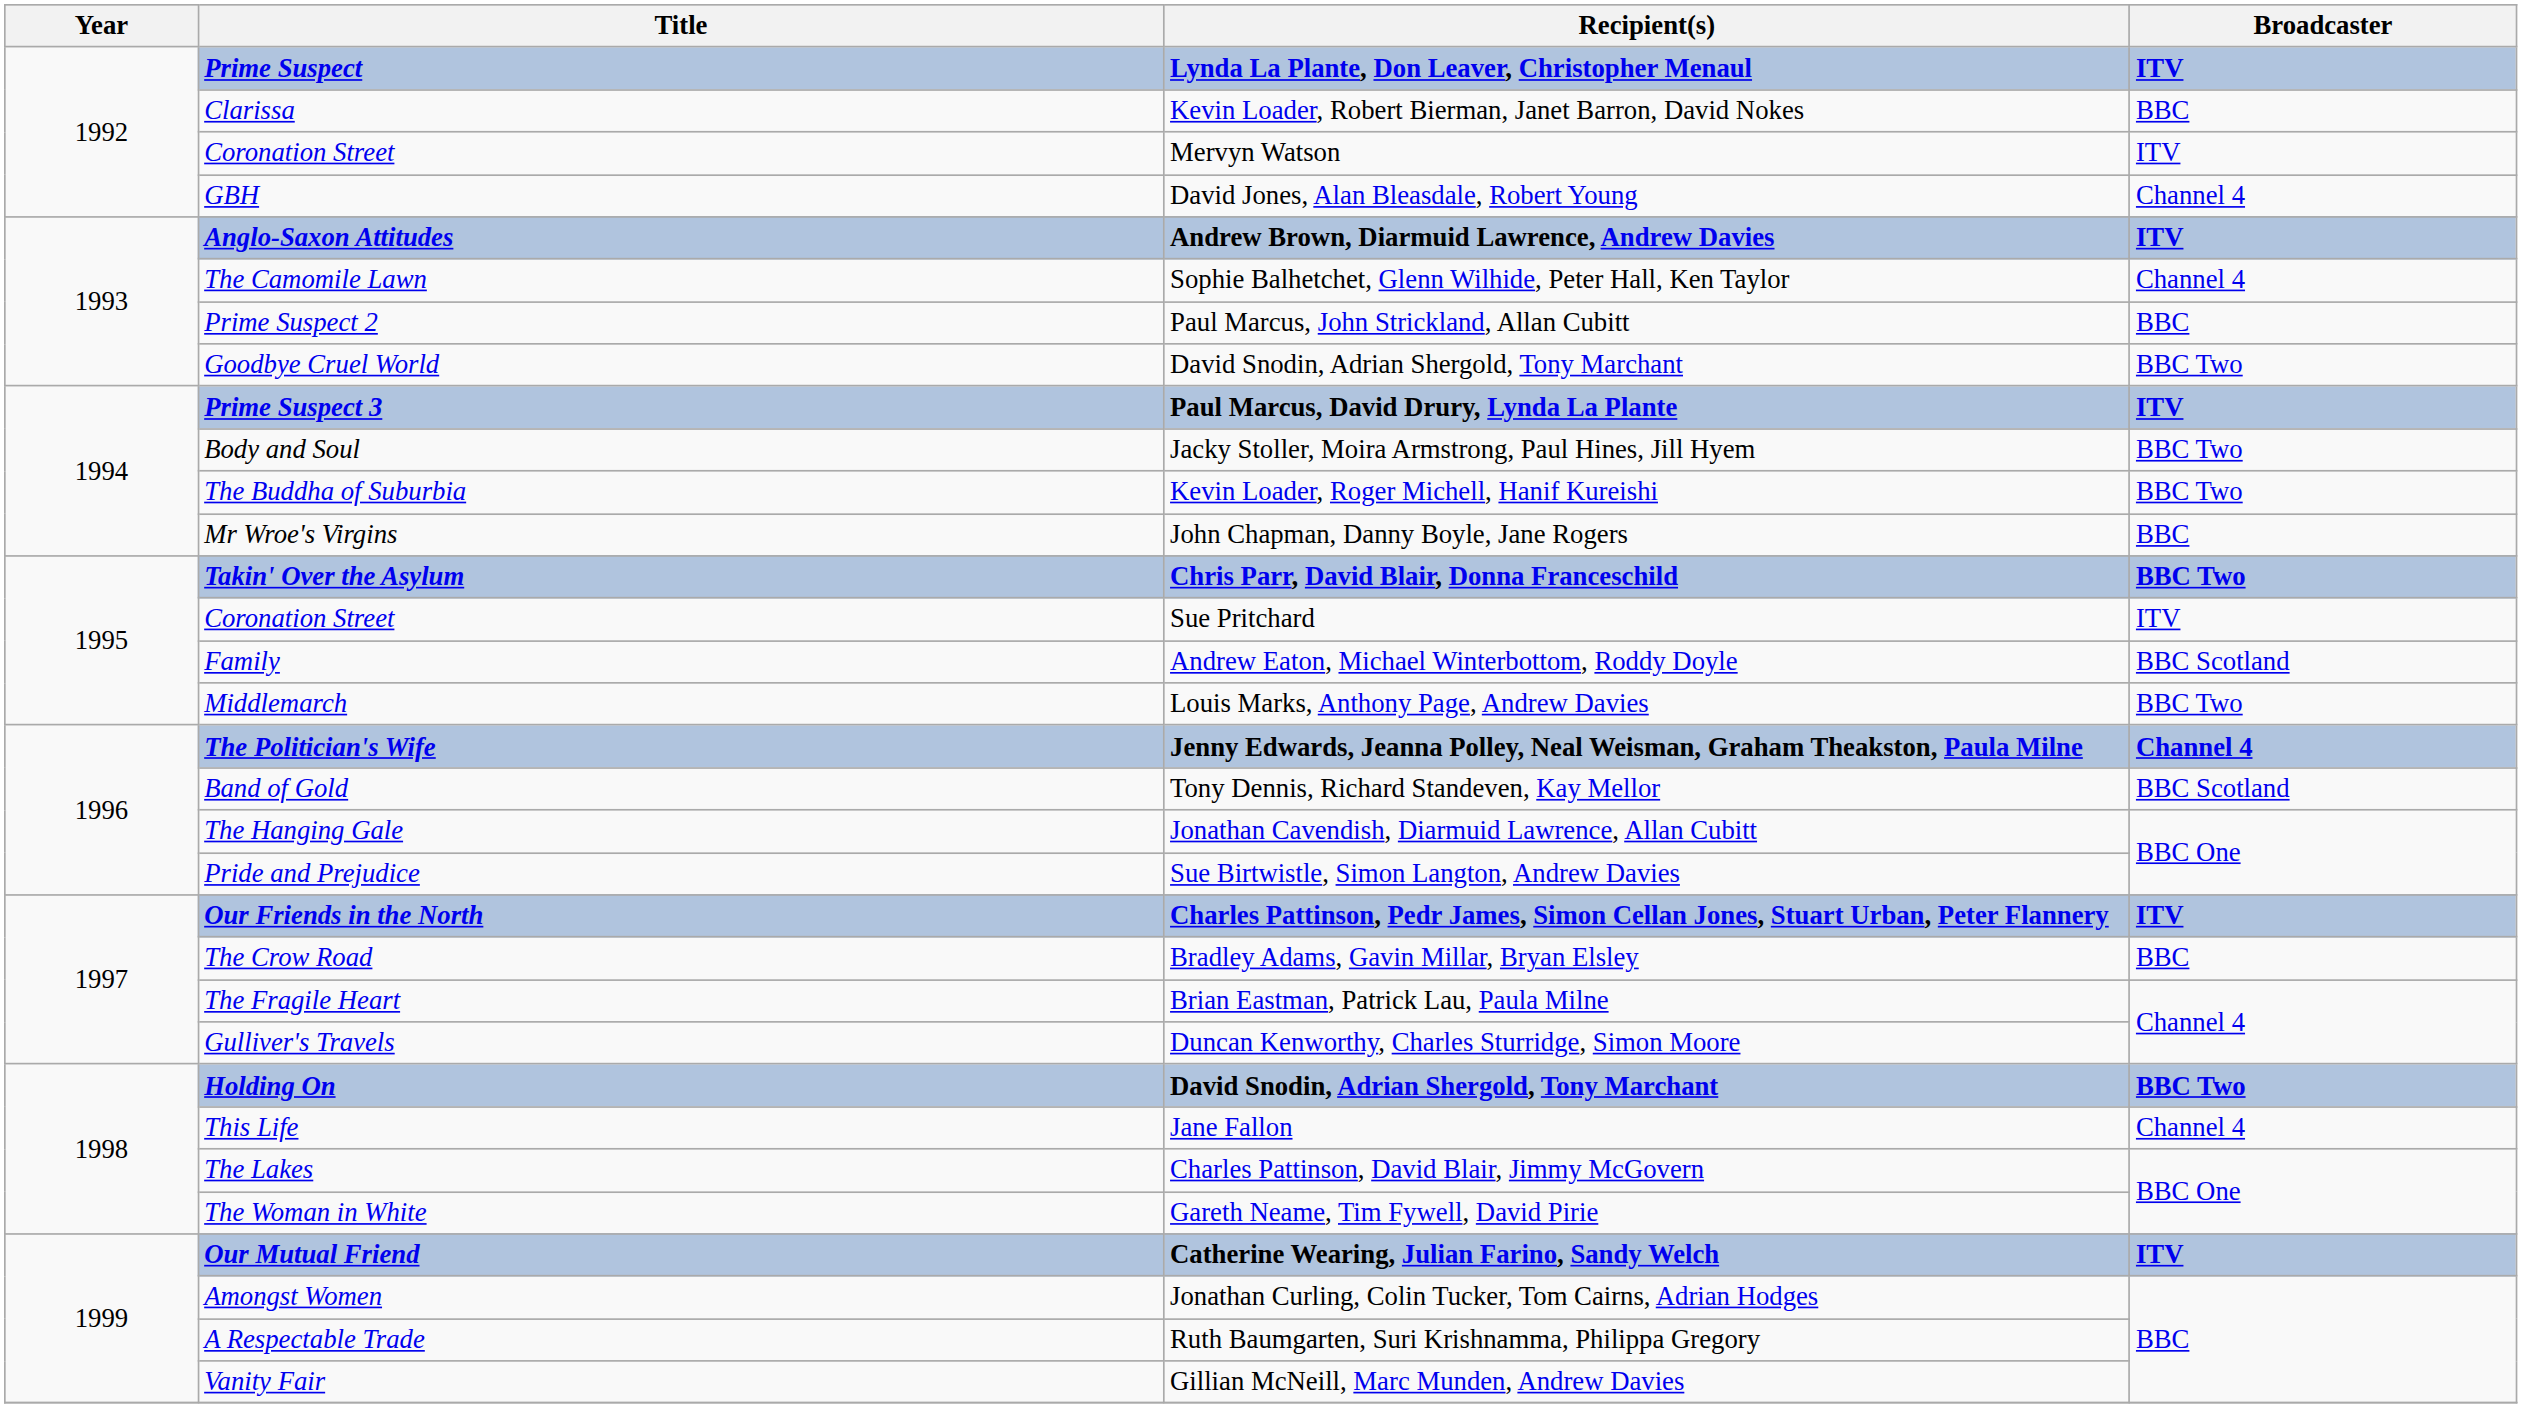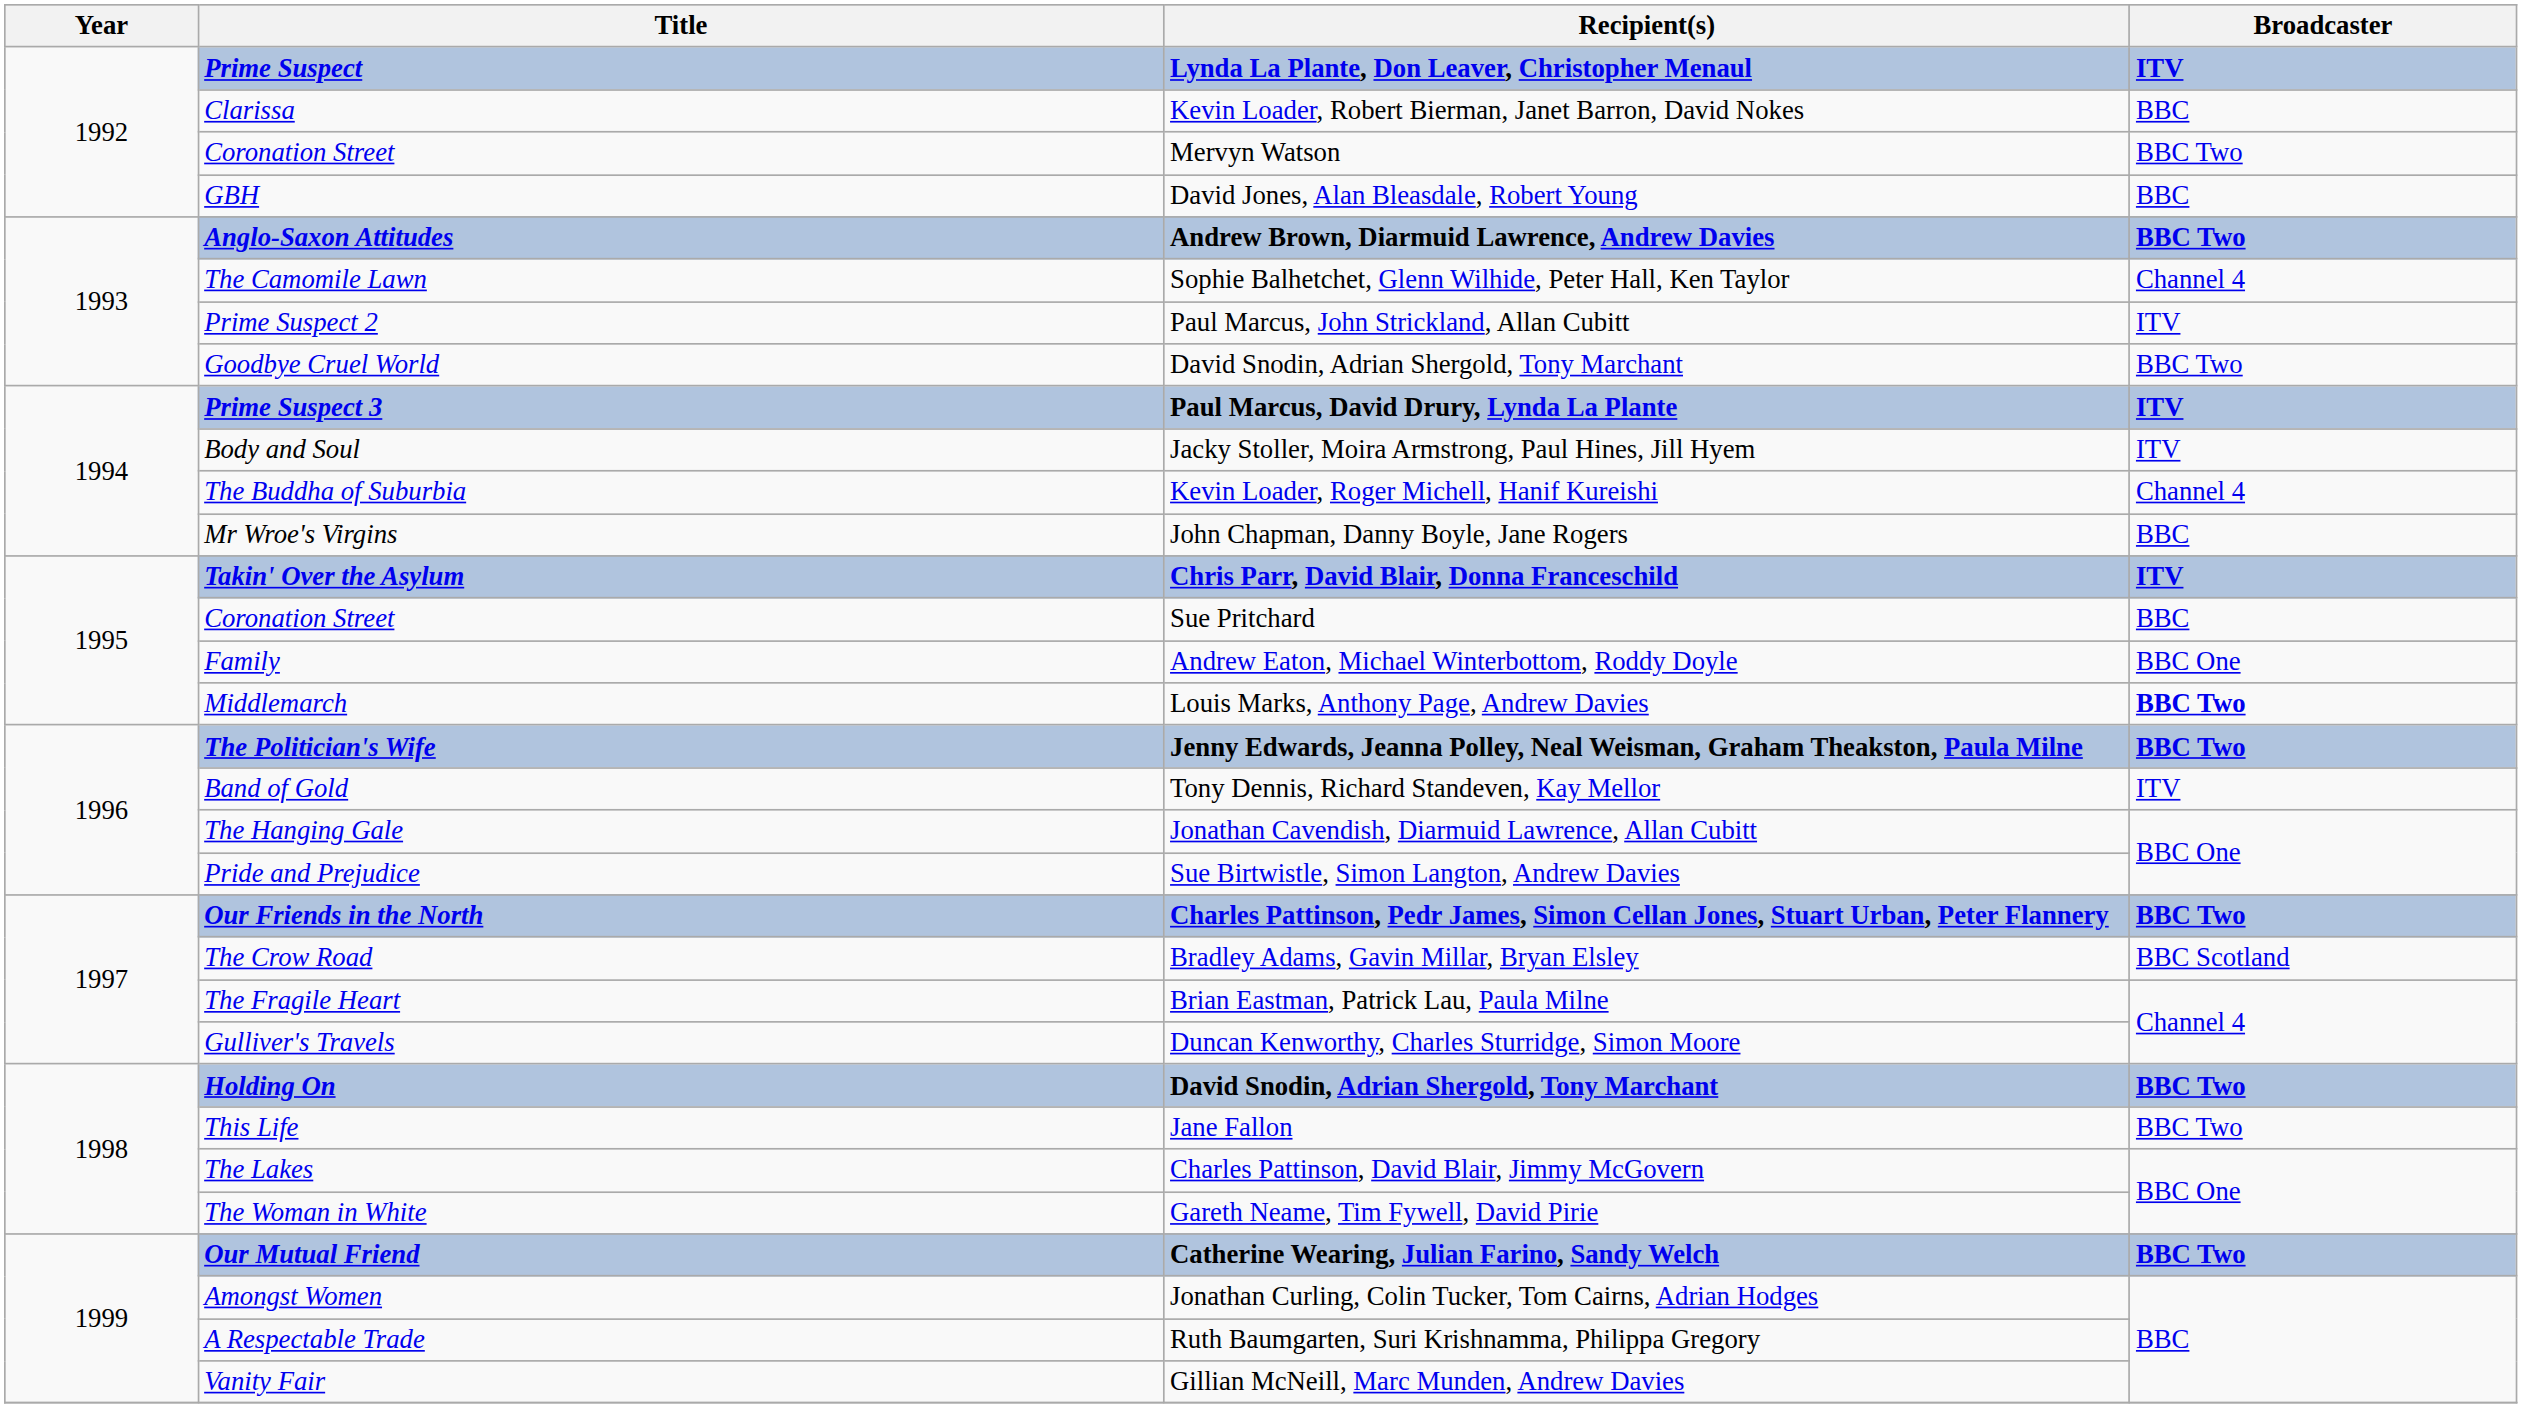 <table class="wikitable" width="95%">
 <tr>
 <th width=5%>Year</th>
 <th width=25%>Title</th>
 <th width=25%><strong>Recipient(s)</strong></th>
 <th width=10%>Broadcaster</th>
 </tr>
 <tr>
 <td rowspan="4" style="text-align:center;">1992</td>
 <td style="background:#B0C4DE;"><strong><em><a href='#'>Prime Suspect</a></em></strong></td>
 <td style="background:#B0C4DE;"><strong><a href='#'>Lynda La Plante</a>, <a href='#'>Don Leaver</a>, <a href='#'>Christopher Menaul</a></strong></td>
 <td style="background:#B0C4DE;"><strong><a href='#'>ITV</a></strong></td>
 </tr>
 <tr>
 <td><em><a href='#'>Clarissa</a></em></td>
 <td><a href='#'>Kevin Loader</a>, Robert Bierman, Janet Barron, David Nokes</td>
 <td><a href='#'>BBC</a></td>
 </tr>
 <tr>
 <td><em><a href='#'>Coronation Street</a></em></td>
 <td>Mervyn Watson</td>
-<td><a href='#'>ITV</a></td>
+<td><a href='#'>BBC Two</a></td>
 </tr>
 <tr>
 <td><em><a href='#'>GBH</a></em></td>
 <td>David Jones, <a href='#'>Alan Bleasdale</a>, <a href='#'>Robert Young</a></td>
-<td><a href='#'>Channel 4</a></td>
+<td><a href='#'>BBC</a></td>
 </tr>
 <tr>
 <td rowspan="4" style="text-align:center;">1993</td>
 <td style="background:#B0C4DE;"><strong><em><a href='#'>Anglo-Saxon Attitudes</a></em></strong></td>
 <td style="background:#B0C4DE;"><strong>Andrew Brown, Diarmuid Lawrence, <a href='#'>Andrew Davies</a></strong></td>
-<td style="background:#B0C4DE;"><strong><a href='#'>ITV</a></strong></td>
+<td style="background:#B0C4DE;"><strong><a href='#'>BBC Two</a></strong></td>
 </tr>
 <tr>
 <td><em><a href='#'>The Camomile Lawn</a></em></td>
 <td>Sophie Balhetchet, <a href='#'>Glenn Wilhide</a>, Peter Hall, Ken Taylor</td>
 <td><a href='#'>Channel 4</a></td>
 </tr>
 <tr>
 <td><em><a href='#'>Prime Suspect 2</a></em></td>
 <td>Paul Marcus, <a href='#'>John Strickland</a>, Allan Cubitt</td>
-<td><a href='#'>BBC</a></td>
+<td><a href='#'>ITV</a></td>
 </tr>
 <tr>
 <td><em><a href='#'>Goodbye Cruel World</a></em></td>
 <td>David Snodin, Adrian Shergold, <a href='#'>Tony Marchant</a></td>
 <td><a href='#'>BBC Two</a></td>
 </tr>
 <tr>
 <td rowspan="4" style="text-align:center;">1994</td>
 <td style="background:#B0C4DE;"><strong><em><a href='#'>Prime Suspect 3</a></em></strong></td>
 <td style="background:#B0C4DE;"><strong>Paul Marcus, David Drury, <a href='#'>Lynda La Plante</a></strong></td>
 <td style="background:#B0C4DE;"><strong><a href='#'>ITV</a></strong></td>
 </tr>
 <tr>
 <td><em>Body and Soul</em></td>
 <td>Jacky Stoller, Moira Armstrong, Paul Hines, Jill Hyem</td>
-<td><a href='#'>BBC Two</a></td>
+<td><a href='#'>ITV</a></td>
 </tr>
 <tr>
 <td><em><a href='#'>The Buddha of Suburbia</a></em></td>
 <td><a href='#'>Kevin Loader</a>, <a href='#'>Roger Michell</a>, <a href='#'>Hanif Kureishi</a></td>
-<td><a href='#'>BBC Two</a></td>
+<td><a href='#'>Channel 4</a></td>
 </tr>
 <tr>
 <td><em>Mr Wroe's Virgins</em></td>
 <td>John Chapman, Danny Boyle, Jane Rogers</td>
 <td><a href='#'>BBC</a></td>
 </tr>
 <tr>
 <td rowspan="4" style="text-align:center;">1995</td>
 <td style="background:#B0C4DE;"><strong><em><a href='#'>Takin' Over the Asylum</a></em></strong></td>
 <td style="background:#B0C4DE;"><strong><a href='#'>Chris Parr</a>, <a href='#'>David Blair</a>, <a href='#'>Donna Franceschild</a></strong></td>
-<td style="background:#B0C4DE;"><strong><a href='#'>BBC Two</a></strong></td>
+<td style="background:#B0C4DE;"><strong><a href='#'>ITV</a></strong></td>
 </tr>
 <tr>
 <td><em><a href='#'>Coronation Street</a></em></td>
 <td>Sue Pritchard</td>
-<td><a href='#'>ITV</a></td>
+<td><a href='#'>BBC</a></td>
 </tr>
 <tr>
 <td><em><a href='#'>Family</a></em></td>
 <td><a href='#'>Andrew Eaton</a>, <a href='#'>Michael Winterbottom</a>, <a href='#'>Roddy Doyle</a></td>
-<td><a href='#'>BBC Scotland</a></td>
+<td><a href='#'>BBC One</a></td>
 </tr>
 <tr>
 <td><em><a href='#'>Middlemarch</a></em></td>
 <td>Louis Marks, <a href='#'>Anthony Page</a>, <a href='#'>Andrew Davies</a></td>
-<td><a href='#'>BBC Two</a></td>
+<td><strong><a href='#'>BBC Two</a></strong></td>
 </tr>
 <tr>
 <td rowspan="4" style="text-align:center;">1996</td>
 <td style="background:#B0C4DE;"><strong><em><a href='#'>The Politician's Wife</a></em></strong></td>
 <td style="background:#B0C4DE;"><strong>Jenny Edwards, Jeanna Polley, Neal Weisman, Graham Theakston, <a href='#'>Paula Milne</a></strong></td>
-<td style="background:#B0C4DE;"><strong><a href='#'>Channel 4</a></strong></td>
+<td style="background:#B0C4DE;"><strong><a href='#'>BBC Two</a></strong></td>
 </tr>
 <tr>
 <td><em><a href='#'>Band of Gold</a></em></td>
 <td>Tony Dennis, Richard Standeven, <a href='#'>Kay Mellor</a></td>
-<td><a href='#'>BBC Scotland</a></td>
+<td><a href='#'>ITV</a></td>
 </tr>
 <tr>
 <td><em><a href='#'>The Hanging Gale</a></em></td>
 <td><a href='#'>Jonathan Cavendish</a>, <a href='#'>Diarmuid Lawrence</a>, <a href='#'>Allan Cubitt</a></td>
 <td rowspan="2"><a href='#'>BBC One</a></td>
 </tr>
 <tr>
 <td><em><a href='#'>Pride and Prejudice</a></em></td>
 <td><a href='#'>Sue Birtwistle</a>, <a href='#'>Simon Langton</a>, <a href='#'>Andrew Davies</a></td>
 </tr>
 <tr>
 <td rowspan="4" style="text-align:center;">1997</td>
 <td style="background:#B0C4DE;"><strong><em><a href='#'>Our Friends in the North</a></em></strong></td>
 <td style="background:#B0C4DE;"><strong><a href='#'>Charles Pattinson</a>, <a href='#'>Pedr James</a>, <a href='#'>Simon Cellan Jones</a>, <a href='#'>Stuart Urban</a>, <a href='#'>Peter Flannery</a></strong></td>
-<td style="background:#B0C4DE;"><strong><a href='#'>ITV</a></strong></td>
+<td style="background:#B0C4DE;"><strong><a href='#'>BBC Two</a></strong></td>
 </tr>
 <tr>
 <td><em><a href='#'>The Crow Road</a></em></td>
 <td><a href='#'>Bradley Adams</a>, <a href='#'>Gavin Millar</a>, <a href='#'>Bryan Elsley</a></td>
-<td><a href='#'>BBC</a></td>
+<td><a href='#'>BBC Scotland</a></td>
 </tr>
 <tr>
 <td><em><a href='#'>The Fragile Heart</a></em></td>
 <td><a href='#'>Brian Eastman</a>, Patrick Lau, <a href='#'>Paula Milne</a></td>
 <td rowspan="2"><a href='#'>Channel 4</a></td>
 </tr>
 <tr>
 <td><em><a href='#'>Gulliver's Travels</a></em></td>
 <td><a href='#'>Duncan Kenworthy</a>, <a href='#'>Charles Sturridge</a>, <a href='#'>Simon Moore</a></td>
 </tr>
 <tr>
 <td rowspan="4" style="text-align:center;">1998</td>
 <td style="background:#B0C4DE;"><strong><em><a href='#'>Holding On</a></em></strong></td>
 <td style="background:#B0C4DE;"><strong>David Snodin, <a href='#'>Adrian Shergold</a>, <a href='#'>Tony Marchant</a></strong></td>
 <td style="background:#B0C4DE;"><strong><a href='#'>BBC Two</a></strong></td>
 </tr>
 <tr>
 <td><em><a href='#'>This Life</a></em></td>
 <td><a href='#'>Jane Fallon</a></td>
-<td><a href='#'>Channel 4</a></td>
+<td><a href='#'>BBC Two</a></td>
 </tr>
 <tr>
 <td><em><a href='#'>The Lakes</a></em></td>
 <td><a href='#'>Charles Pattinson</a>, <a href='#'>David Blair</a>, <a href='#'>Jimmy McGovern</a></td>
 <td rowspan="2"><a href='#'>BBC One</a></td>
 </tr>
 <tr>
 <td><em><a href='#'>The Woman in White</a></em></td>
 <td><a href='#'>Gareth Neame</a>, <a href='#'>Tim Fywell</a>, <a href='#'>David Pirie</a></td>
 </tr>
 <tr>
 <td rowspan="4" style="text-align:center;">1999</td>
 <td style="background:#B0C4DE;"><strong><em><a href='#'>Our Mutual Friend</a></em></strong></td>
 <td style="background:#B0C4DE;"><strong>Catherine Wearing, <a href='#'>Julian Farino</a>, <a href='#'>Sandy Welch</a></strong></td>
-<td style="background:#B0C4DE;"><strong><a href='#'>ITV</a></strong></td>
+<td style="background:#B0C4DE;"><strong><a href='#'>BBC Two</a></strong></td>
 </tr>
 <tr>
 <td><em><a href='#'>Amongst Women</a></em></td>
 <td>Jonathan Curling, Colin Tucker, Tom Cairns, <a href='#'>Adrian Hodges</a></td>
 <td rowspan="3"><a href='#'>BBC</a></td>
 </tr>
 <tr>
 <td><em><a href='#'>A Respectable Trade</a></em></td>
 <td>Ruth Baumgarten, Suri Krishnamma, Philippa Gregory</td>
 </tr>
 <tr>
 <td><em><a href='#'>Vanity Fair</a></em></td>
 <td>Gillian McNeill, <a href='#'>Marc Munden</a>, <a href='#'>Andrew Davies</a></td>
 </tr>
 <tr>
 </tr>
 </table>
